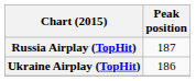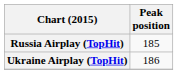 <table class="wikitable sortable plainrowheaders" style="text-align:center">
 <tr>
 <th scope="col">Chart (2015)</th>
 <th scope="col">Peak<br>position</th>
 </tr>
 <tr>
 <th scope="row">Russia Airplay (<a href='#'>TopHit</a>)</th>
-<td>187</td>
+<td>185</td>
 </tr>
 <tr>
 <th scope="row">Ukraine Airplay (<a href='#'>TopHit</a>)</th>
 <td>186</td>
 </tr>
 <tr>
 </tr>
 </table>
